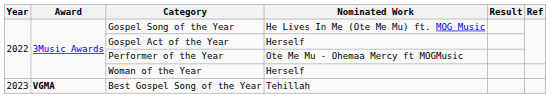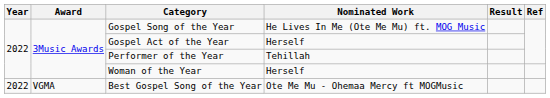 <table class="wikitable">
 <tr>
 <th>Year</th>
 <th>Award</th>
 <th>Category</th>
 <th>Nominated Work</th>
 <th>Result</th>
 <th>Ref</th>
 </tr>
 <tr>
 <td rowspan="4">2022</td>
 <td rowspan="4"><a href='#'>3Music Awards</a></td>
 <td>Gospel Song of the Year</td>
 <td>He Lives In Me (Ote Me Mu) ft. <a href='#'>MOG Music</a></td>
 <td></td>
 <td rowspan="3"></td>
 </tr>
 <tr>
 <td>Gospel Act of the Year</td>
 <td>Herself</td>
 <td></td>
 </tr>
 <tr>
 <td>Performer of the Year</td>
-<td>Ote Me Mu - Ohemaa Mercy ft MOGMusic</td>
+<td>Tehillah</td>
 <td></td>
 </tr>
 <tr>
 <td>Woman of the Year</td>
 <td>Herself</td>
 <td></td>
 <td></td>
 </tr>
 <tr>
-<td>2023</td>
-<td><strong>VGMA</strong></td>
+<td>2022</td>
+<td>VGMA</td>
 <td>Best Gospel Song of the Year</td>
-<td>Tehillah</td>
+<td>Ote Me Mu - Ohemaa Mercy ft MOGMusic</td>
 <td></td>
 <td></td>
 </tr>
 </table>
